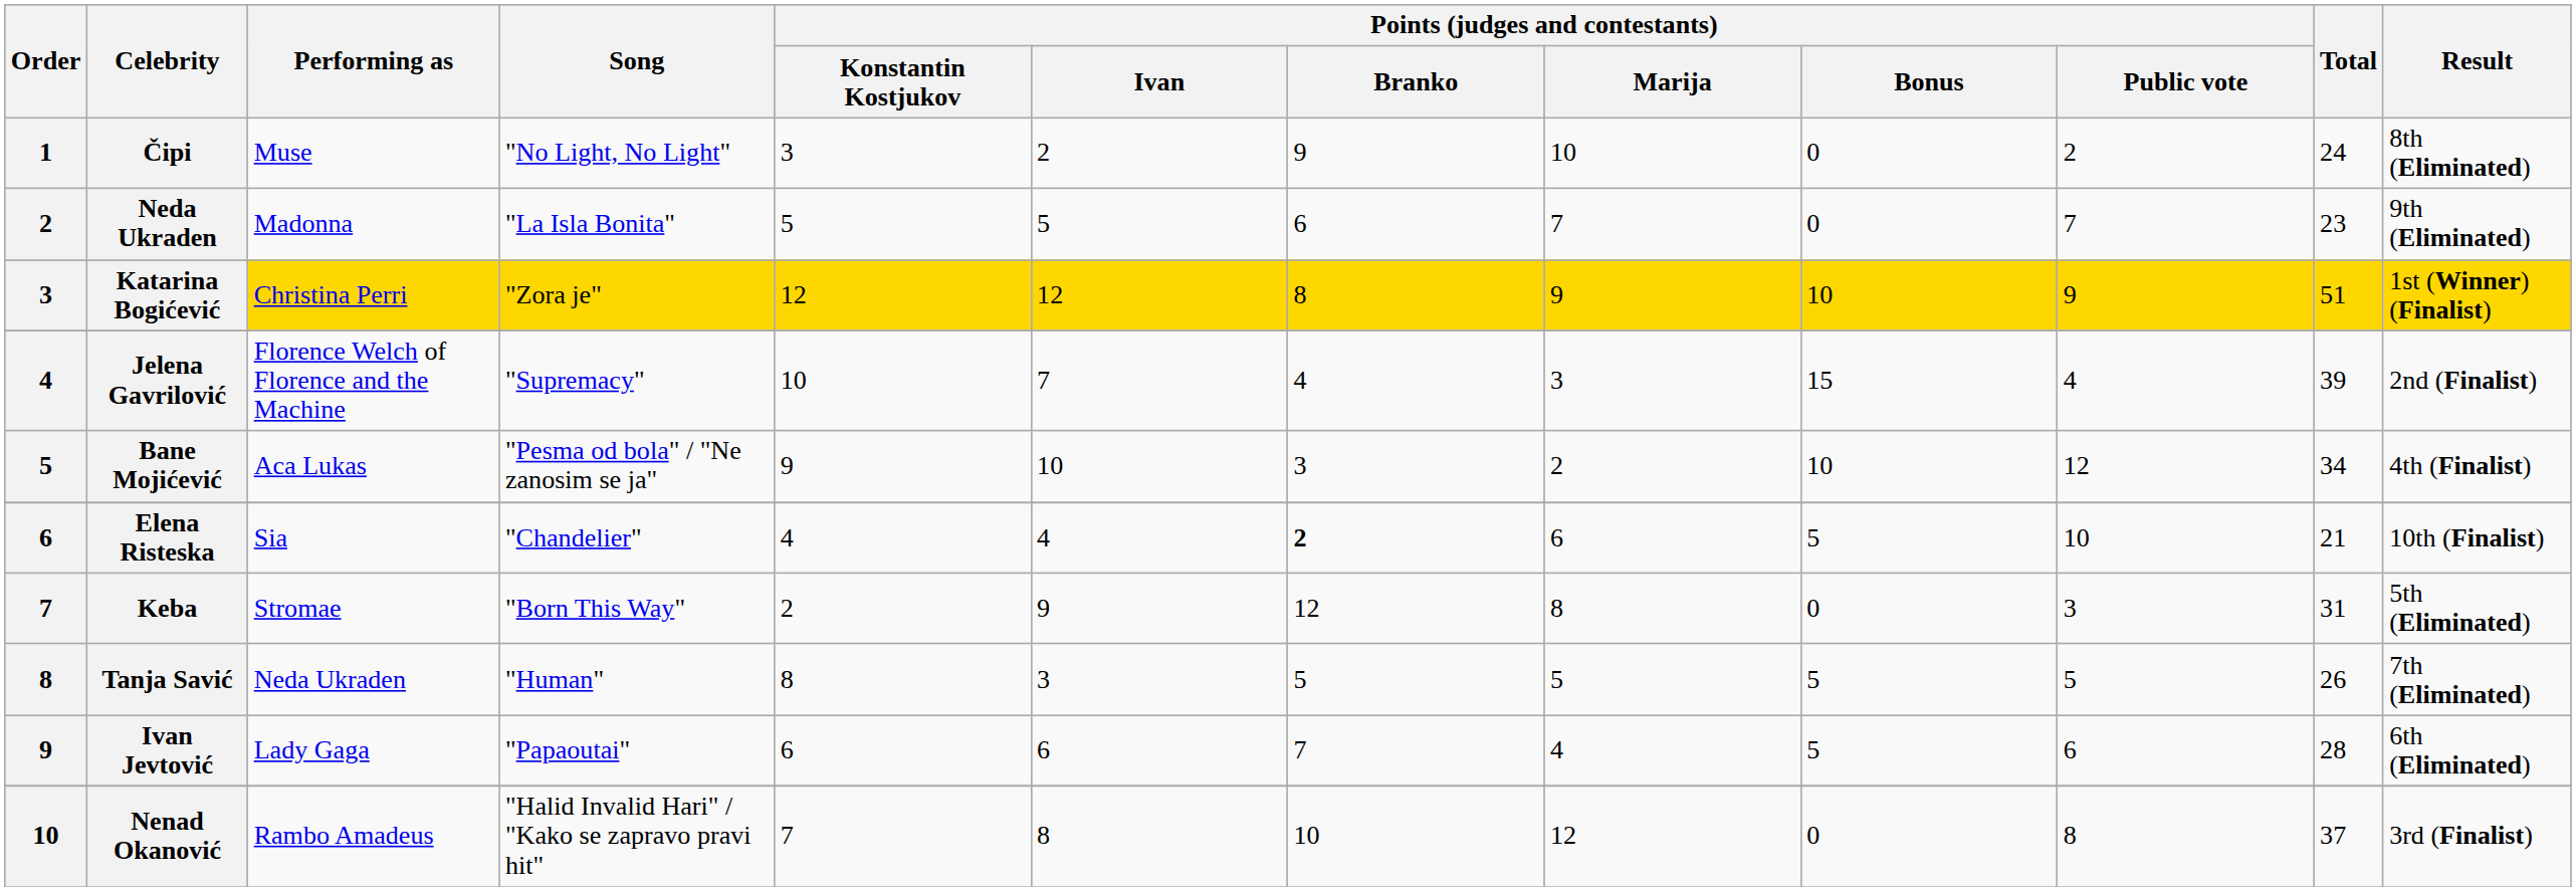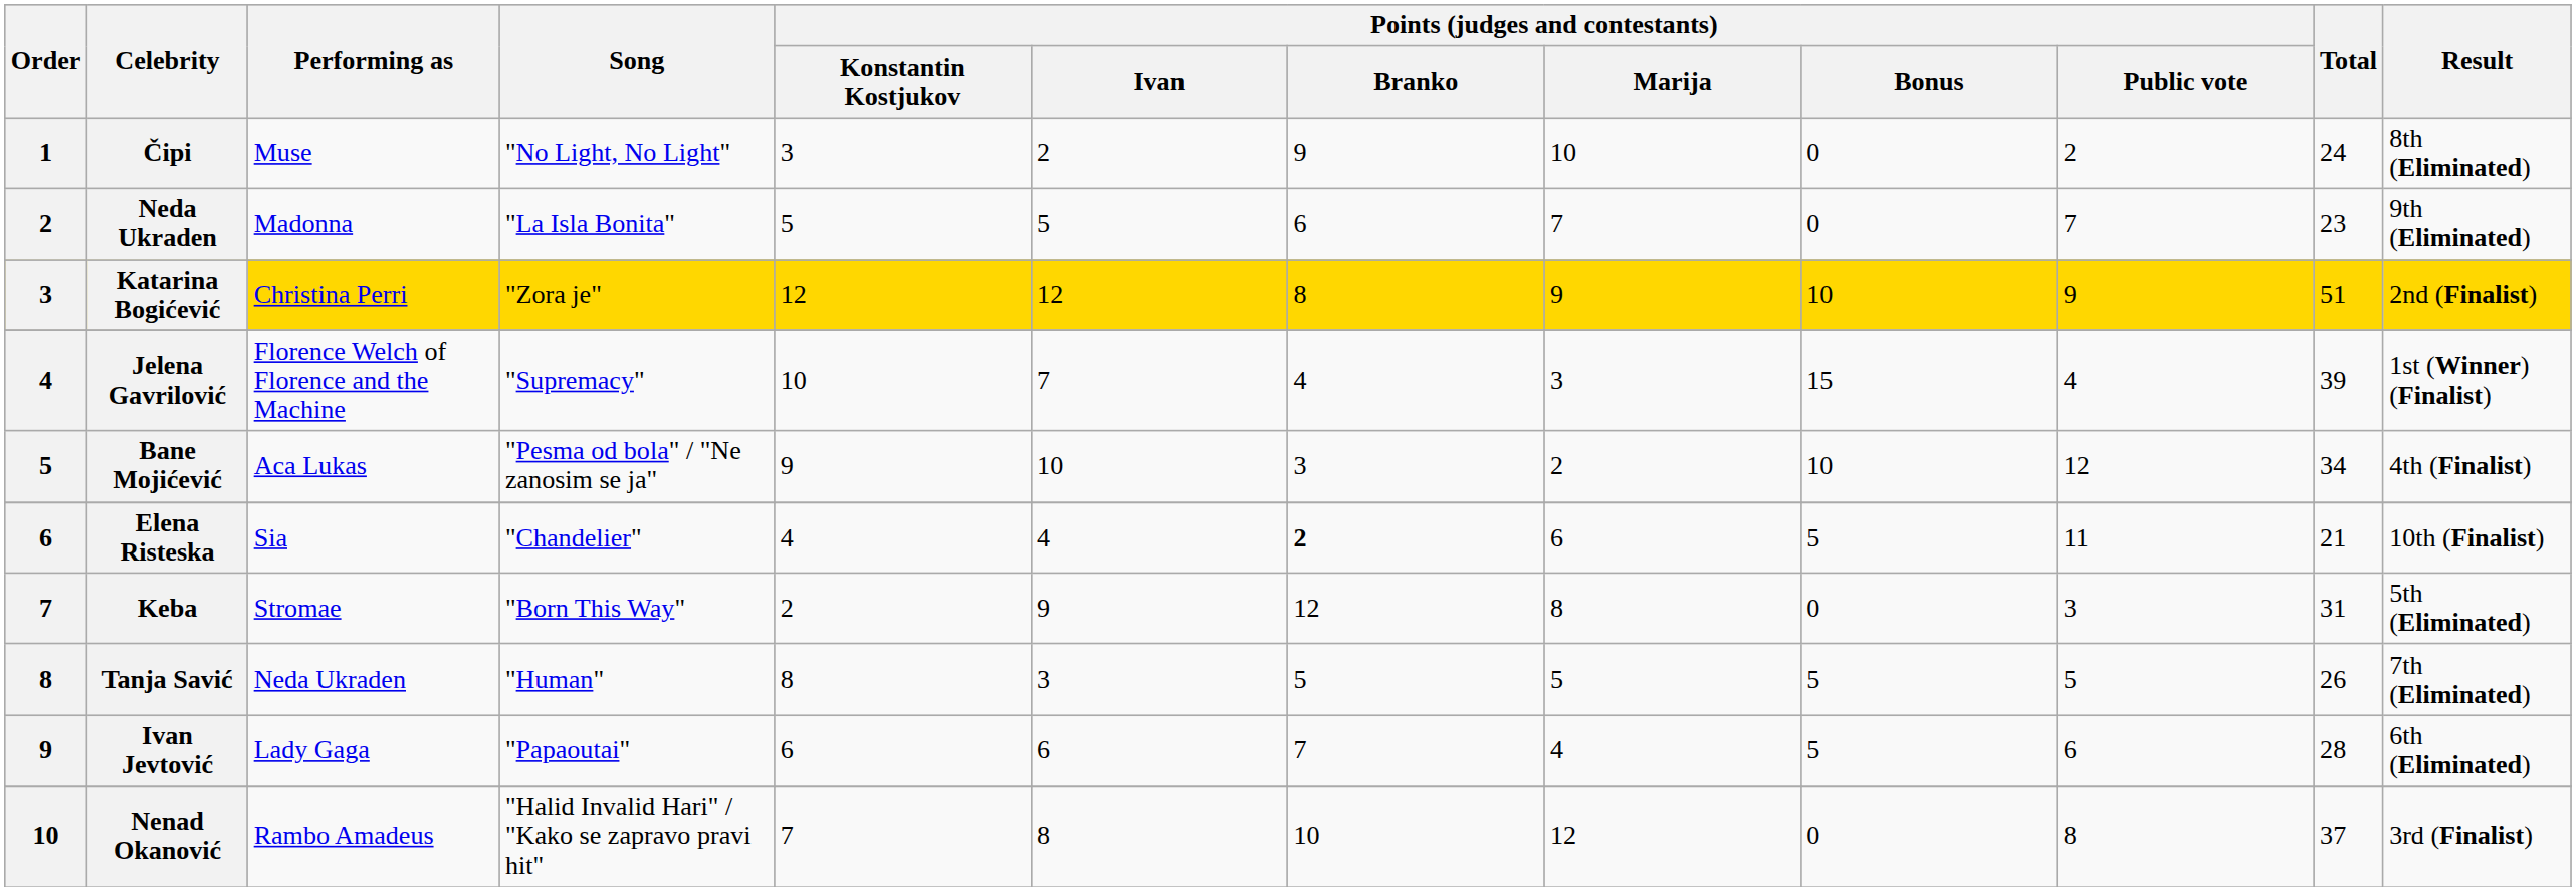 <table class=wikitable>
 <tr>
 <th rowspan="2">Order</th>
 <th rowspan="2">Celebrity</th>
 <th rowspan="2">Performing as</th>
 <th rowspan="2">Song</th>
 <th colspan="6" style="width:50%;">Points (judges and contestants)</th>
 <th rowspan="2">Total</th>
 <th rowspan="2">Result</th>
 </tr>
 <tr>
 <th style="width:10%;">Konstantin Kostjukov</th>
 <th style="width:10%;">Ivan</th>
 <th style="width:10%;">Branko</th>
 <th style="width:10%;">Marija</th>
 <th style="width:10%;">Bonus</th>
 <th style="width:10%;">Public vote</th>
 </tr>
 <tr>
 <th scope="row">1</th>
 <th scope="row">Čipi</th>
 <td><a href='#'>Muse</a></td>
 <td>"<a href='#'>No Light, No Light</a>"</td>
 <td>3</td>
 <td>2</td>
 <td>9</td>
 <td>10</td>
 <td>0</td>
 <td>2</td>
 <td>24</td>
 <td>8th (<strong>Eliminated</strong>)</td>
 </tr>
 <tr>
 <th scope="row">2</th>
 <th scope="row">Neda Ukraden</th>
 <td><a href='#'>Madonna</a></td>
 <td>"<a href='#'>La Isla Bonita</a>"</td>
 <td>5</td>
 <td>5</td>
 <td>6</td>
 <td>7</td>
 <td>0</td>
 <td>7</td>
 <td>23</td>
 <td>9th (<strong>Eliminated</strong>)</td>
 </tr>
 <tr bgcolor="gold">
 <th scope="row">3</th>
 <th scope="row">Katarina Bogićević</th>
 <td><a href='#'>Christina Perri</a></td>
 <td>"Zora je"</td>
 <td>12</td>
 <td>12</td>
 <td>8</td>
 <td>9</td>
 <td>10</td>
 <td>9</td>
 <td>51</td>
-<td>1st (<strong>Winner</strong>) (<strong>Finalist</strong>)</td>
+<td>2nd (<strong>Finalist</strong>)</td>
 </tr>
 <tr>
 </tr>
 <tr -bgcolor="silver">
 <th scope="row">4</th>
 <th scope="row">Jelena Gavrilović</th>
 <td><a href='#'>Florence Welch</a> of <a href='#'>Florence and the Machine</a></td>
 <td>"<a href='#'>Supremacy</a>"</td>
 <td>10</td>
 <td>7</td>
 <td>4</td>
 <td>3</td>
 <td>15</td>
 <td>4</td>
 <td>39</td>
-<td>2nd (<strong>Finalist</strong>)</td>
+<td>1st (<strong>Winner</strong>) (<strong>Finalist</strong>)</td>
 </tr>
 <tr>
 <th scope="row">5</th>
 <th scope="row">Bane Mojićević</th>
 <td><a href='#'>Aca Lukas</a></td>
 <td>"<a href='#'>Pesma od bola</a>" / "Ne zanosim se ja"</td>
 <td>9</td>
 <td>10</td>
 <td>3</td>
 <td>2</td>
 <td>10</td>
 <td>12</td>
 <td>34</td>
 <td>4th (<strong>Finalist</strong>)</td>
 </tr>
 <tr>
 </tr>
 <tr>
 <th scope="row">6</th>
 <th scope="row">Elena Risteska</th>
 <td><a href='#'>Sia</a></td>
 <td>"<a href='#'>Chandelier</a>"</td>
 <td>4</td>
 <td>4</td>
 <td><strong>2</strong></td>
 <td>6</td>
 <td>5</td>
-<td>10</td>
+<td>11</td>
 <td>21</td>
 <td>10th (<strong>Finalist</strong>)</td>
 </tr>
 <tr>
 <th scope="row">7</th>
 <th scope="row">Keba</th>
 <td><a href='#'>Stromae</a></td>
 <td>"<a href='#'>Born This Way</a>"</td>
 <td>2</td>
 <td>9</td>
 <td>12</td>
 <td>8</td>
 <td>0</td>
 <td>3</td>
 <td>31</td>
 <td>5th (<strong>Eliminated</strong>)</td>
 </tr>
 <tr>
 <th scope="row">8</th>
 <th scope="row">Tanja Savić</th>
 <td><a href='#'>Neda Ukraden</a></td>
 <td>"<a href='#'>Human</a>"</td>
 <td>8</td>
 <td>3</td>
 <td>5</td>
 <td>5</td>
 <td>5</td>
 <td>5</td>
 <td>26</td>
 <td>7th (<strong>Eliminated</strong>)</td>
 </tr>
 <tr>
 <th scope="row">9</th>
 <th scope="row">Ivan Jevtović</th>
 <td><a href='#'>Lady Gaga</a></td>
 <td>"<a href='#'>Papaoutai</a>"</td>
 <td>6</td>
 <td>6</td>
 <td>7</td>
 <td>4</td>
 <td>5</td>
 <td>6</td>
 <td>28</td>
 <td>6th (<strong>Eliminated</strong>)</td>
 </tr>
 <tr>
 </tr>
 <tr -bgcolor="tan">
 <th scope="row">10</th>
 <th scope="row">Nenad Okanović</th>
 <td><a href='#'>Rambo Amadeus</a></td>
 <td>"Halid Invalid Hari" / "Kako se zapravo pravi hit"</td>
 <td>7</td>
 <td>8</td>
 <td>10</td>
 <td>12</td>
 <td>0</td>
 <td>8</td>
 <td>37</td>
 <td>3rd (<strong>Finalist</strong>)</td>
 </tr>
 <tr>
 </tr>
 </table>
